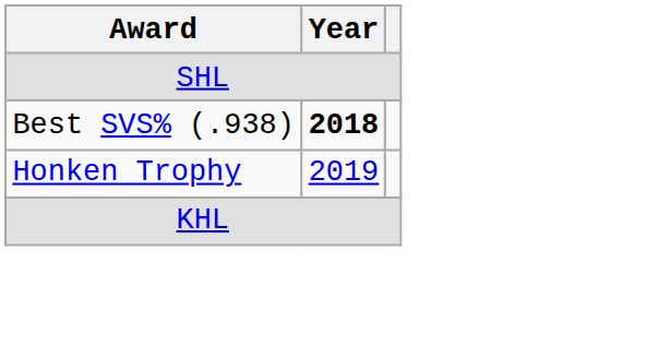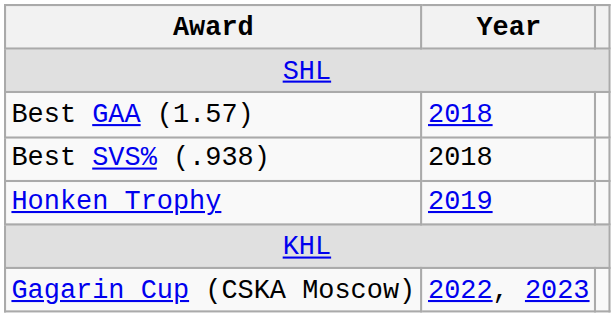 <table class="wikitable">
 <tr>
 <th>Award</th>
 <th>Year</th>
 <th></th>
 </tr>
 <tr ALIGN="center" bgcolor="#e0e0e0">
 <td colspan="3"><a href='#'>SHL</a></td>
 </tr>
 <tr>
+<td>Best <a href='#'>GAA</a> (1.57)</td>
+<td><a href='#'>2018</a></td>
+<td></td>
+</tr>
+<tr>
 <td>Best <a href='#'>SVS%</a> (.938)</td>
-<td><strong>2018</strong></td>
+<td>2018</td>
 <td></td>
 </tr>
 <tr>
 <td><a href='#'>Honken Trophy</a></td>
 <td><a href='#'>2019</a></td>
 <td></td>
 </tr>
 <tr ALIGN="center" bgcolor="#e0e0e0">
 <td colspan="3"><a href='#'>KHL</a></td>
 </tr>
+<tr>
+<td><a href='#'>Gagarin Cup</a> (CSKA Moscow)</td>
+<td><a href='#'>2022</a>, <a href='#'>2023</a></td>
+<td></td>
+</tr>
 </table>
